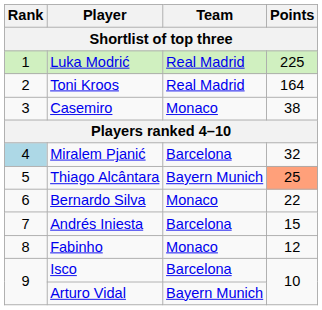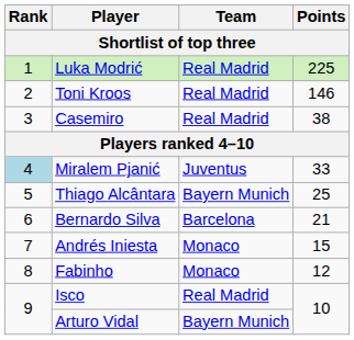 <table class="wikitable" style="text-align:center">
 <tr>
 <th>Rank</th>
 <th>Player</th>
 <th>Team</th>
 <th>Points</th>
 </tr>
 <tr>
 <th colspan=4>Shortlist of top three</th>
 </tr>
 <tr bgcolor="#D0F0C0">
 <td>1</td>
 <td align=left> <a href='#'>Luka Modrić</a></td>
 <td align=left> <a href='#'>Real Madrid</a></td>
 <td>225</td>
 </tr>
 <tr>
 <td>2</td>
 <td align=left> <a href='#'>Toni Kroos</a></td>
 <td align=left> <a href='#'>Real Madrid</a></td>
-<td>164</td>
+<td>146</td>
 </tr>
 <tr>
 <td>3</td>
 <td align=left> <a href='#'>Casemiro</a></td>
-<td align=left> <a href='#'>Monaco</a></td>
+<td align=left> <a href='#'>Real Madrid</a></td>
 <td>38</td>
 </tr>
 <tr>
 <th colspan=4>Players ranked 4–10</th>
 </tr>
 <tr>
 <td style="background: lightblue;">4</td>
 <td align=left> <a href='#'>Miralem Pjanić</a></td>
-<td align=left> <a href='#'>Barcelona</a></td>
-<td>32</td>
+<td align=left> <a href='#'>Juventus</a></td>
+<td>33</td>
 </tr>
 <tr>
 <td>5</td>
 <td align=left> <a href='#'>Thiago Alcântara</a></td>
 <td align=left> <a href='#'>Bayern Munich</a></td>
-<td style="background: lightsalmon;">25</td>
+<td>25</td>
 </tr>
 <tr>
 <td>6</td>
 <td align=left> <a href='#'>Bernardo Silva</a></td>
-<td align=left> <a href='#'>Monaco</a></td>
-<td>22</td>
+<td align=left> <a href='#'>Barcelona</a></td>
+<td>21</td>
 </tr>
 <tr>
 <td>7</td>
 <td align=left> <a href='#'>Andrés Iniesta</a></td>
-<td align=left> <a href='#'>Barcelona</a></td>
+<td align=left> <a href='#'>Monaco</a></td>
 <td>15</td>
 </tr>
 <tr>
 <td>8</td>
 <td align=left> <a href='#'>Fabinho</a></td>
 <td align=left> <a href='#'>Monaco</a></td>
 <td>12</td>
 </tr>
 <tr>
 <td rowspan=2>9</td>
 <td align=left> <a href='#'>Isco</a></td>
-<td align=left> <a href='#'>Barcelona</a></td>
+<td align=left> <a href='#'>Real Madrid</a></td>
 <td rowspan=2>10</td>
 </tr>
 <tr>
 <td align=left> <a href='#'>Arturo Vidal</a></td>
 <td align=left> <a href='#'>Bayern Munich</a></td>
 </tr>
 </table>
